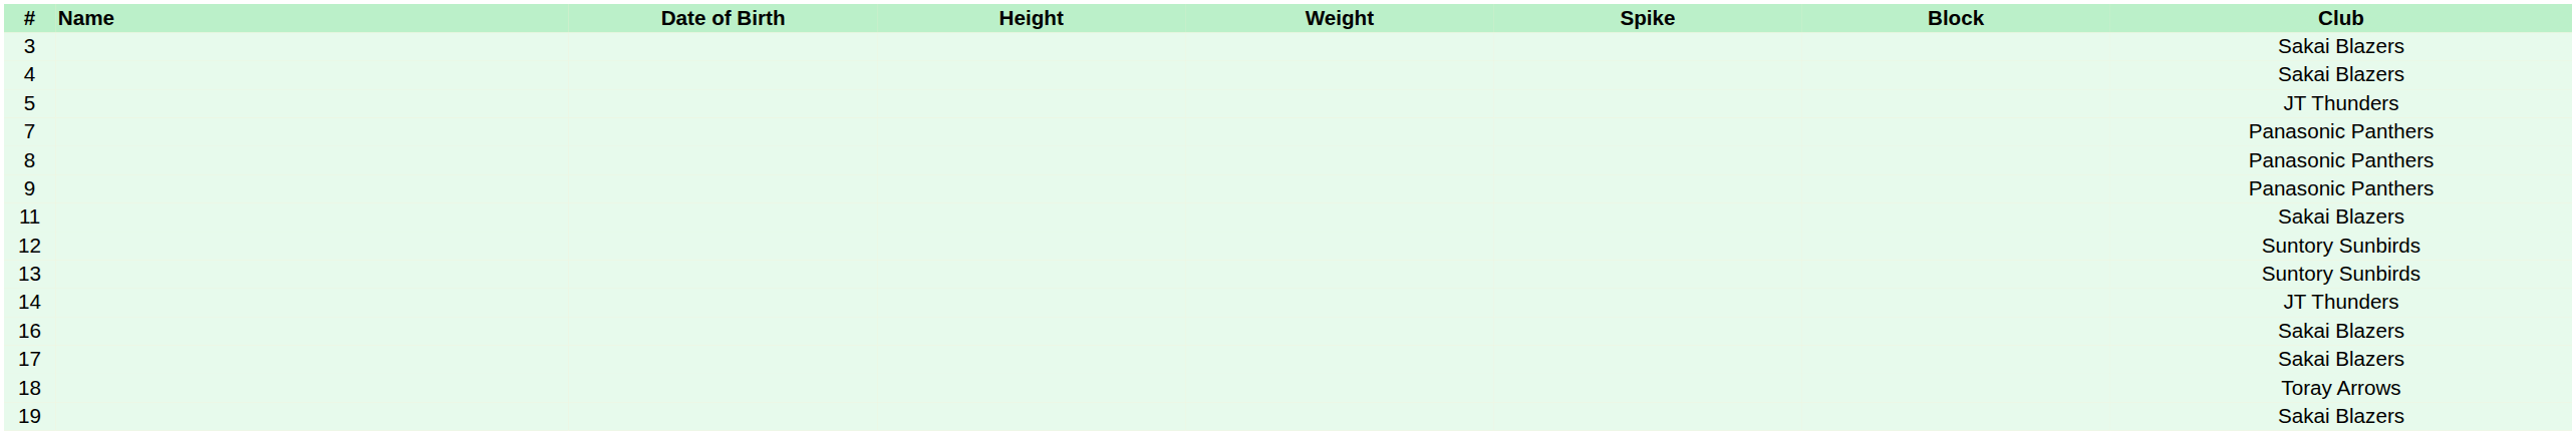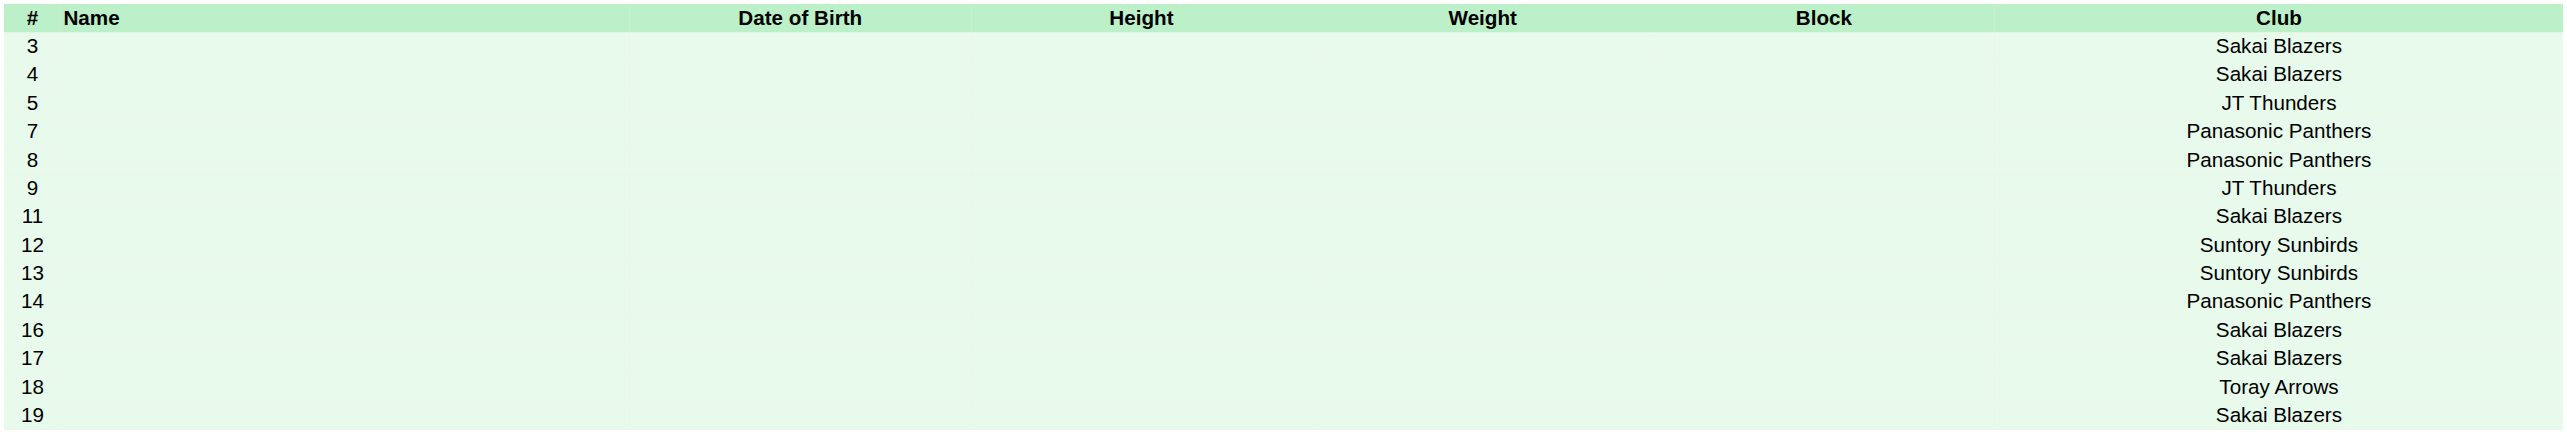 <table border=0 cellpadding=2 cellspacing=0  |- bgcolor=#FFECCE style=text-align:center; font-size:90%; width=100%>
 <tr bgcolor=#BBF0C9>
 <th width=2%>#</th>
 <th align=left width=20%>Name</th>
 <th width=12%>Date of Birth</th>
 <th width=12%>Height</th>
 <th width=12%>Weight</th>
-<th width=12%>Spike</th>
 <th width=12%>Block</th>
 <th width=20%>Club</th>
 </tr>
 <tr bgcolor=#E7FAEC>
 <td>3</td>
 <td align=left></td>
 <td align=right></td>
-<td></td>
 <td></td>
 <td></td>
 <td></td>
 <td>Sakai Blazers</td>
 </tr>
 <tr bgcolor=#E7FAEC>
 <td>4</td>
 <td align=left></td>
 <td align=right></td>
 <td></td>
 <td></td>
 <td></td>
-<td></td>
 <td>Sakai Blazers</td>
 </tr>
 <tr bgcolor=#E7FAEC>
 <td>5</td>
 <td align=left></td>
 <td align=right></td>
-<td></td>
 <td></td>
 <td></td>
 <td></td>
 <td>JT Thunders</td>
 </tr>
 <tr bgcolor=#E7FAEC>
 <td>7</td>
 <td align=left></td>
 <td align=right></td>
 <td></td>
 <td></td>
 <td></td>
-<td></td>
 <td>Panasonic Panthers</td>
 </tr>
 <tr bgcolor=#E7FAEC>
 <td>8</td>
 <td align=left></td>
 <td align=right></td>
-<td></td>
 <td></td>
 <td></td>
 <td></td>
 <td>Panasonic Panthers</td>
 </tr>
 <tr bgcolor=#E7FAEC>
 <td>9</td>
 <td align=left></td>
 <td align=right></td>
 <td></td>
 <td></td>
 <td></td>
-<td></td>
-<td>Panasonic Panthers</td>
+<td>JT Thunders</td>
 </tr>
 <tr bgcolor=#E7FAEC>
 <td>11</td>
 <td align=left></td>
 <td align=right></td>
-<td></td>
 <td></td>
 <td></td>
 <td></td>
 <td>Sakai Blazers</td>
 </tr>
 <tr bgcolor=#E7FAEC>
 <td>12</td>
 <td align=left></td>
 <td align=right></td>
 <td></td>
 <td></td>
 <td></td>
-<td></td>
 <td>Suntory Sunbirds</td>
 </tr>
 <tr bgcolor=#E7FAEC>
 <td>13</td>
 <td align=left></td>
 <td align=right></td>
-<td></td>
 <td></td>
 <td></td>
 <td></td>
 <td>Suntory Sunbirds</td>
 </tr>
 <tr bgcolor=#E7FAEC>
 <td>14</td>
 <td align=left></td>
 <td align=right></td>
 <td></td>
 <td></td>
 <td></td>
-<td></td>
-<td>JT Thunders</td>
+<td>Panasonic Panthers</td>
 </tr>
 <tr bgcolor=#E7FAEC>
 <td>16</td>
 <td align=left></td>
 <td align=right></td>
-<td></td>
 <td></td>
 <td></td>
 <td></td>
 <td>Sakai Blazers</td>
 </tr>
 <tr bgcolor=#E7FAEC>
 <td>17</td>
 <td align=left></td>
 <td align=right></td>
 <td></td>
 <td></td>
 <td></td>
-<td></td>
 <td>Sakai Blazers</td>
 </tr>
 <tr bgcolor=#E7FAEC>
 <td>18</td>
 <td align=left></td>
 <td align=right></td>
-<td></td>
 <td></td>
 <td></td>
 <td></td>
 <td>Toray Arrows</td>
 </tr>
 <tr bgcolor=#E7FAEC>
 <td>19</td>
 <td align=left></td>
 <td align=right></td>
 <td></td>
 <td></td>
 <td></td>
-<td></td>
 <td>Sakai Blazers</td>
 </tr>
 </table>
